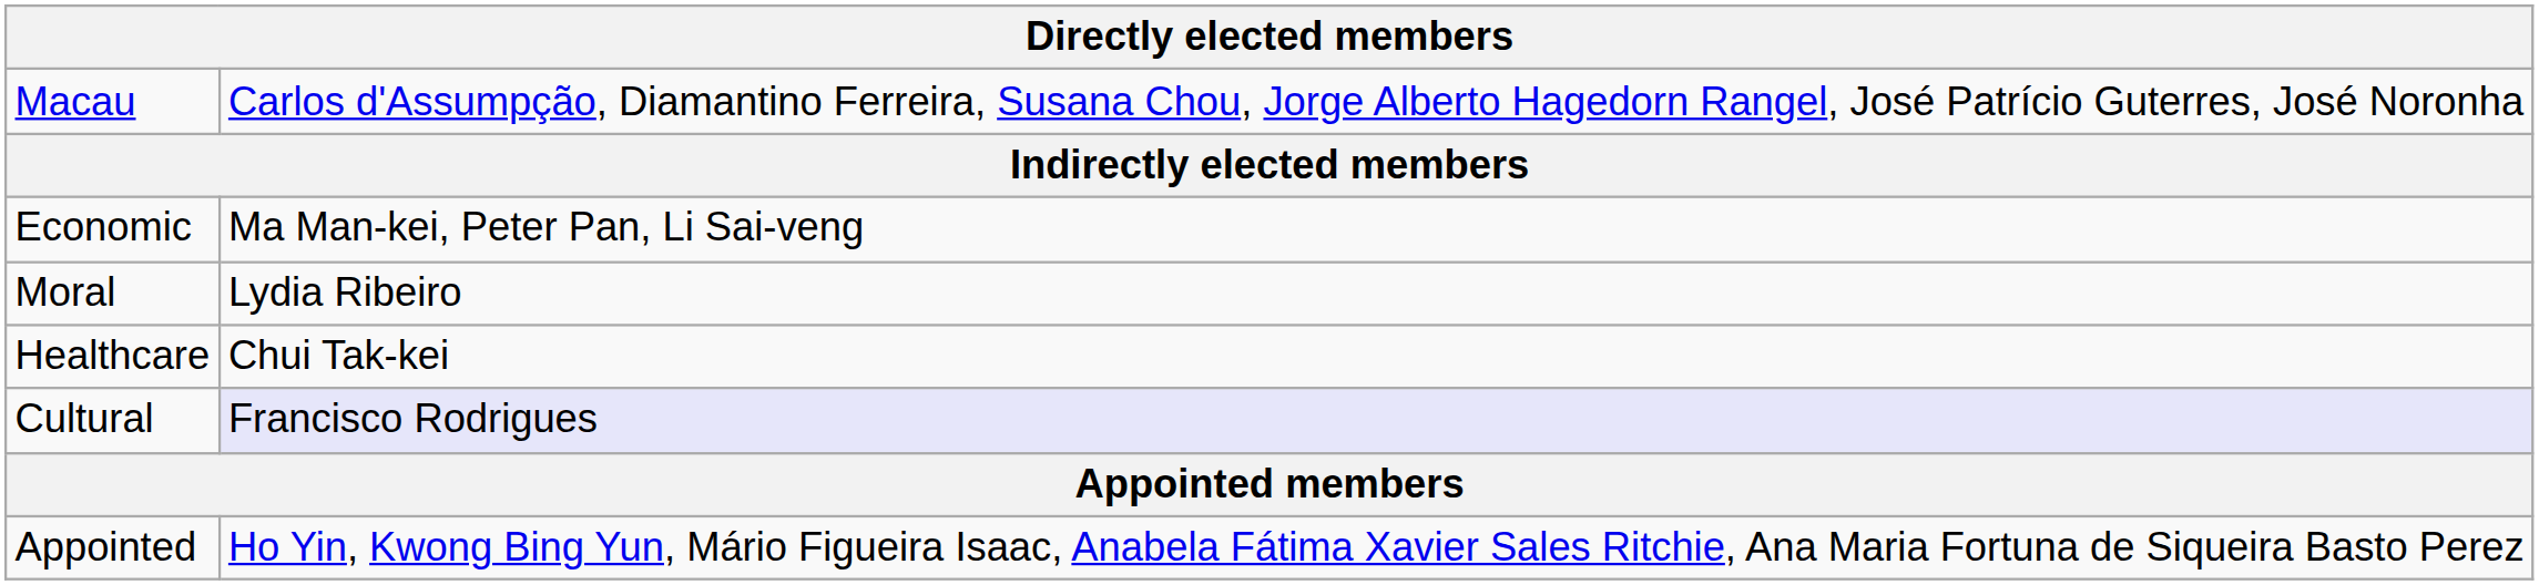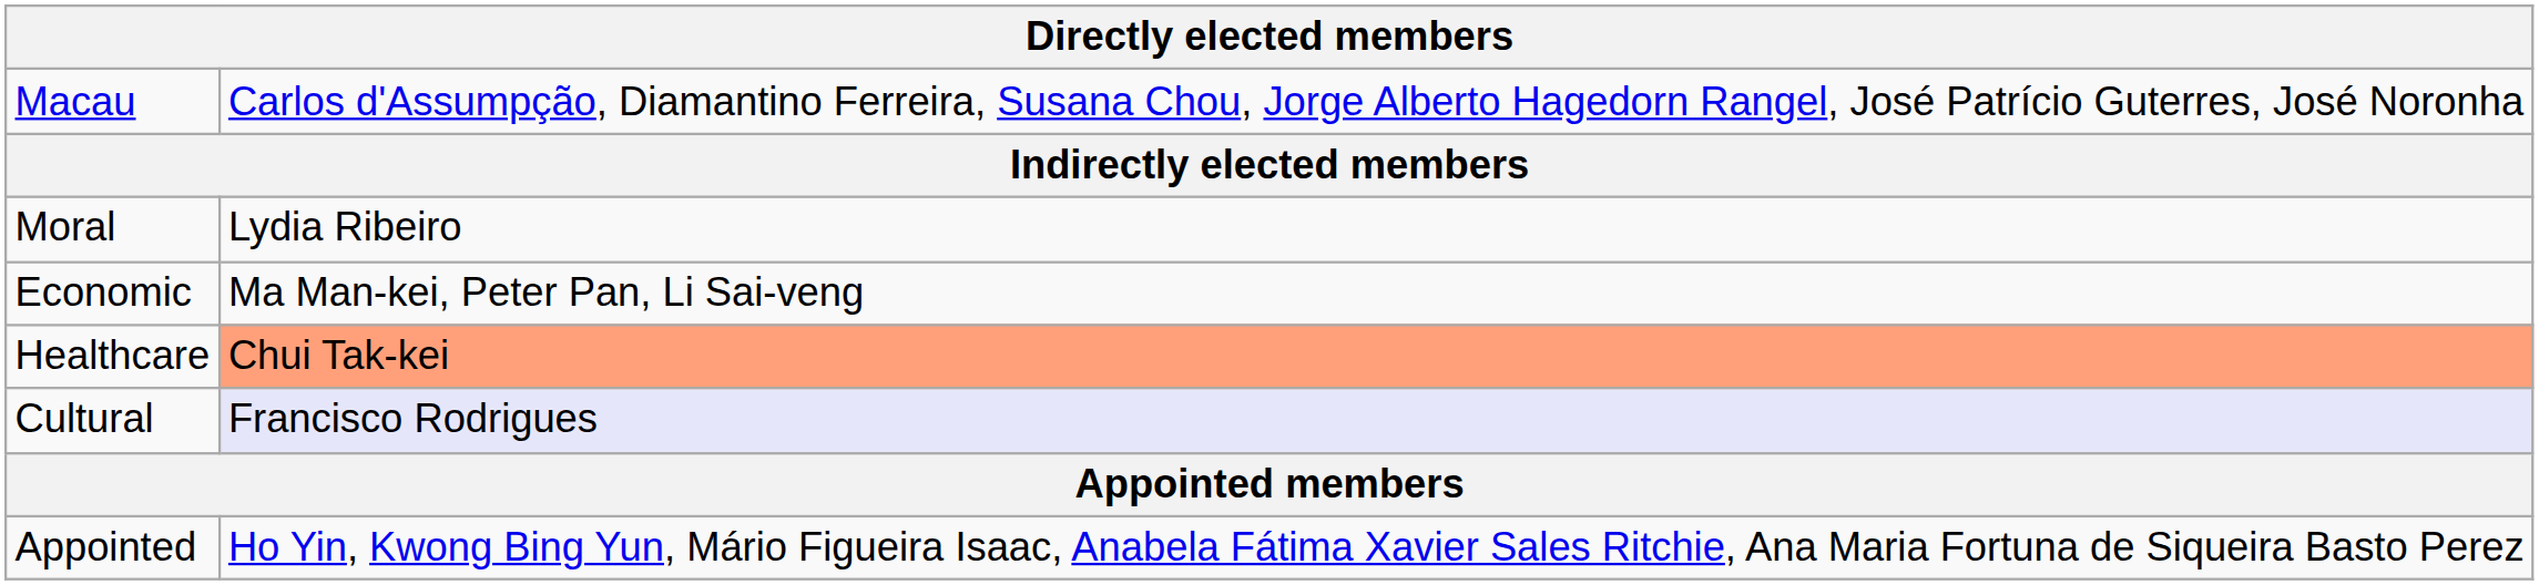 <table class="wikitable">
 <tr>
 <th colspan="2">Directly elected members</th>
 </tr>
 <tr>
 <td><a href='#'>Macau</a></td>
 <td><a href='#'>Carlos d'Assumpção</a>, Diamantino Ferreira, <a href='#'>Susana Chou</a>, <a href='#'>Jorge Alberto Hagedorn Rangel</a>, José Patrício Guterres, José Noronha</td>
 </tr>
 <tr>
 <th colspan="2">Indirectly elected members</th>
 </tr>
 <tr>
+<td>Moral</td>
+<td>Lydia Ribeiro</td>
+</tr>
+<tr>
 <td>Economic</td>
 <td>Ma Man-kei, Peter Pan, Li Sai-veng</td>
 </tr>
 <tr>
-<td>Moral</td>
-<td>Lydia Ribeiro</td>
-</tr>
-<tr>
 <td>Healthcare</td>
-<td>Chui Tak-kei</td>
+<td style="background: lightsalmon;">Chui Tak-kei</td>
 </tr>
 <tr>
 <td>Cultural</td>
 <td style="background: lavender;">Francisco Rodrigues</td>
 </tr>
 <tr>
 <th colspan="2">Appointed members</th>
 </tr>
 <tr>
 <td>Appointed</td>
 <td><a href='#'>Ho Yin</a>, <a href='#'>Kwong Bing Yun</a>, Mário Figueira Isaac, <a href='#'>Anabela Fátima Xavier Sales Ritchie</a>, Ana Maria Fortuna de Siqueira Basto Perez</td>
 </tr>
 </table>
